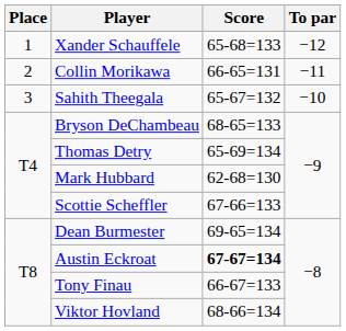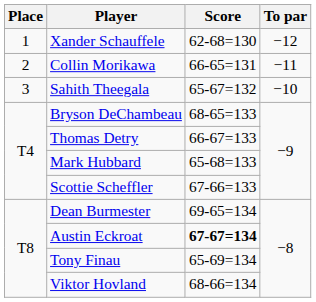 <table class="wikitable">
 <tr>
 <th>Place</th>
 <th>Player</th>
 <th>Score</th>
 <th>To par</th>
 </tr>
 <tr>
 <td align=center>1</td>
 <td> <a href='#'>Xander Schauffele</a></td>
-<td>65-68=133</td>
+<td>62-68=130</td>
 <td align=center>−12</td>
 </tr>
 <tr>
 <td align=center>2</td>
 <td> <a href='#'>Collin Morikawa</a></td>
 <td>66-65=131</td>
 <td align=center>−11</td>
 </tr>
 <tr>
 <td align=center>3</td>
 <td> <a href='#'>Sahith Theegala</a></td>
 <td>65-67=132</td>
 <td align=center>−10</td>
 </tr>
 <tr>
 <td rowspan=4 align=center>T4</td>
 <td> <a href='#'>Bryson DeChambeau</a></td>
 <td>68-65=133</td>
 <td rowspan=4 align=center>−9</td>
 </tr>
 <tr>
 <td> <a href='#'>Thomas Detry</a></td>
-<td>65-69=134</td>
+<td>66-67=133</td>
 </tr>
 <tr>
 <td> <a href='#'>Mark Hubbard</a></td>
-<td>62-68=130</td>
+<td>65-68=133</td>
 </tr>
 <tr>
 <td> <a href='#'>Scottie Scheffler</a></td>
 <td>67-66=133</td>
 </tr>
 <tr>
 <td rowspan=4 align=center>T8</td>
 <td> <a href='#'>Dean Burmester</a></td>
 <td>69-65=134</td>
 <td rowspan=4  align=center>−8</td>
 </tr>
 <tr>
 <td> <a href='#'>Austin Eckroat</a></td>
 <td><strong>67-67=134</strong></td>
 </tr>
 <tr>
 <td> <a href='#'>Tony Finau</a></td>
-<td>66-67=133</td>
+<td>65-69=134</td>
 </tr>
 <tr>
 <td> <a href='#'>Viktor Hovland</a></td>
 <td>68-66=134</td>
 </tr>
 </table>
